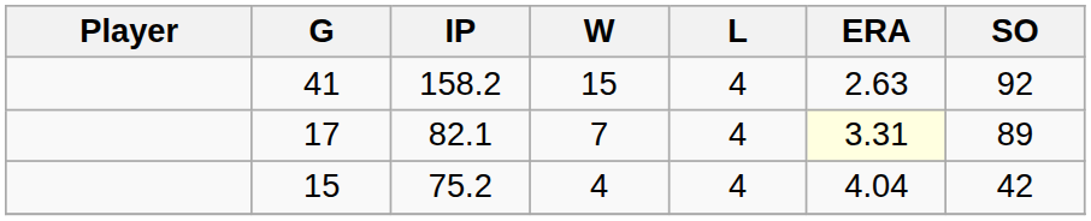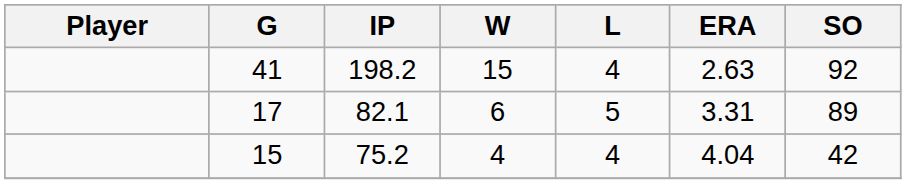 <table class="wikitable sortable">
 <tr>
 <th bgcolor="#DDDDFF" width="16%">Player</th>
 <th bgcolor="#DDDDFF" width="9%">G</th>
 <th bgcolor="#DDDDFF" width="9%">IP</th>
 <th bgcolor="#DDDDFF" width="9%">W</th>
 <th bgcolor="#DDDDFF" width="9%">L</th>
 <th bgcolor="#DDDDFF" width="9%">ERA</th>
 <th bgcolor="#DDDDFF" width="9%">SO</th>
 </tr>
 <tr align="center">
 <td></td>
 <td>41</td>
-<td>158.2</td>
+<td>198.2</td>
 <td>15</td>
 <td>4</td>
 <td>2.63</td>
 <td>92</td>
 </tr>
 <tr align="center">
 <td></td>
 <td>17</td>
 <td>82.1</td>
-<td>7</td>
-<td>4</td>
-<td style="background: lightyellow;">3.31</td>
+<td>6</td>
+<td>5</td>
+<td>3.31</td>
 <td>89</td>
 </tr>
 <tr align="center">
 <td></td>
 <td>15</td>
 <td>75.2</td>
 <td>4</td>
 <td>4</td>
 <td>4.04</td>
 <td>42</td>
 </tr>
 <tr align="center">
 </tr>
 </table>
